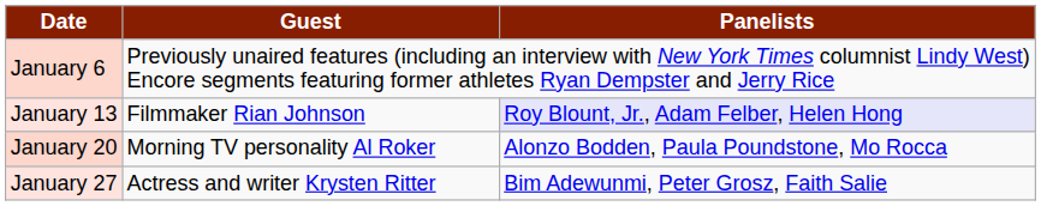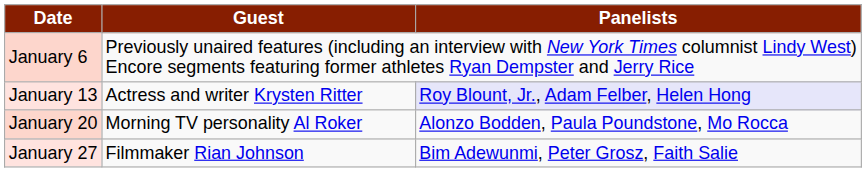 <table class="wikitable">
 <tr>
 <th style="background:#871E01;color:#FFFFFF;">Date</th>
 <th style="background:#871E01;color:#FFFFFF;">Guest</th>
 <th style="background:#871E01;color:#FFFFFF;">Panelists</th>
 </tr>
 <tr>
 <td style="background:#FDD6CC;color:#000000;">January 6</td>
 <td colspan="2">Previously unaired features (including an interview with <em><a href='#'>New York Times</a></em> columnist <a href='#'>Lindy West</a>)<br>Encore segments featuring former athletes <a href='#'>Ryan Dempster</a> and <a href='#'>Jerry Rice</a></td>
 </tr>
 <tr>
 <td style="background:#FFE3DF;color:#000000;">January 13</td>
-<td>Filmmaker <a href='#'>Rian Johnson</a></td>
+<td>Actress and writer <a href='#'>Krysten Ritter</a></td>
 <td style="background: lavender;"><a href='#'>Roy Blount, Jr.</a>, <a href='#'>Adam Felber</a>, <a href='#'>Helen Hong</a></td>
 </tr>
 <tr>
 <td style="background:#FDD6CC;color:#000000;">January 20</td>
 <td>Morning TV personality <a href='#'>Al Roker</a></td>
 <td><a href='#'>Alonzo Bodden</a>, <a href='#'>Paula Poundstone</a>, <a href='#'>Mo Rocca</a></td>
 </tr>
 <tr>
 <td style="background:#FFE3DF;color:#000000;">January 27</td>
-<td>Actress and writer <a href='#'>Krysten Ritter</a></td>
+<td>Filmmaker <a href='#'>Rian Johnson</a></td>
 <td><a href='#'>Bim Adewunmi</a>, <a href='#'>Peter Grosz</a>, <a href='#'>Faith Salie</a></td>
 </tr>
 </table>
